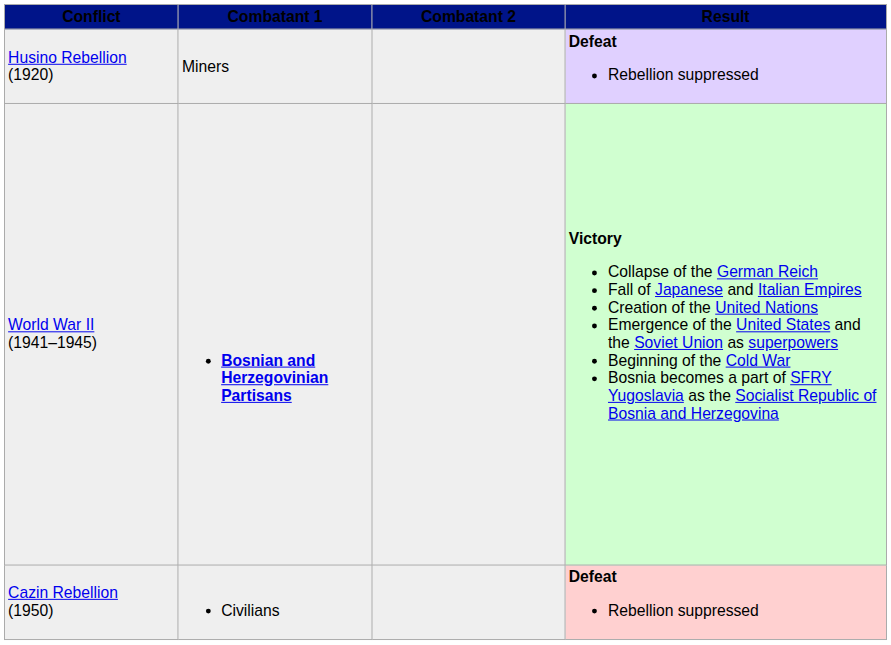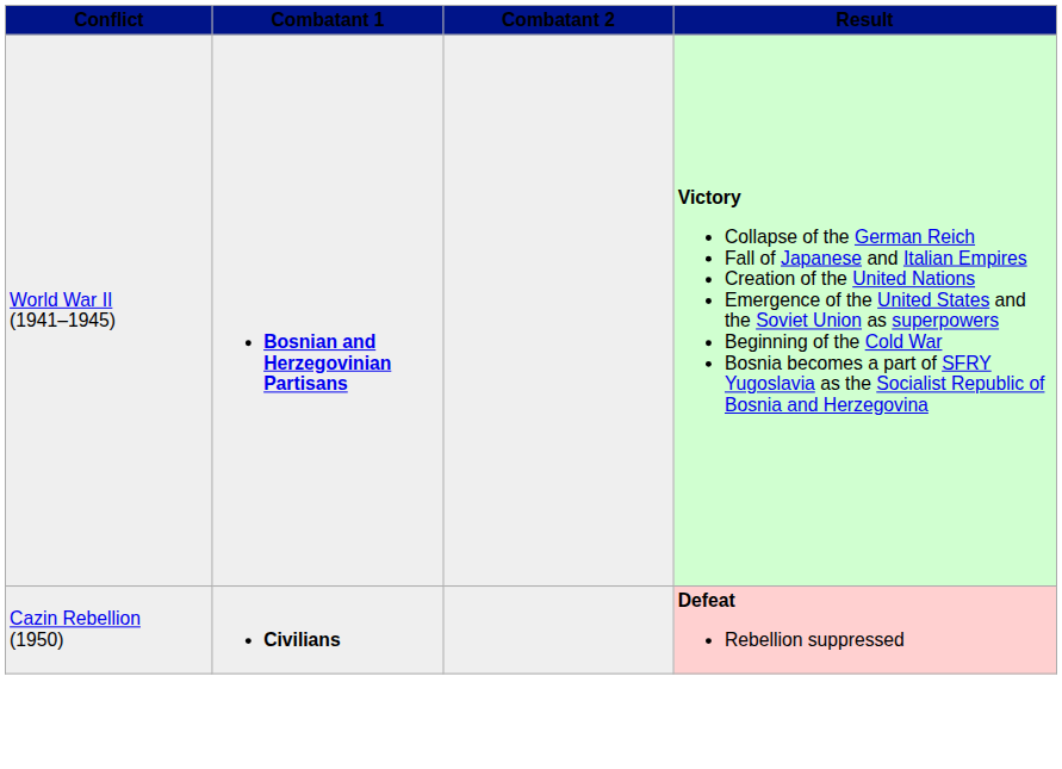 <table class="wikitable">
 <tr>
 <th style="background:#001489" width="170px"><span>Conflict</span></th>
 <th style="background:#001489" width="190px"><span>Combatant 1</span></th>
 <th style="background:#001489" width="190px"><span>Combatant 2</span></th>
 <th style="background:#001489" width="320px"><span>Result</span></th>
-</tr>
-<tr>
-<td style="background:#efefef"><a href='#'>Husino Rebellion</a><br>(1920)</td>
-<td style="background:#efefef"> Miners</td>
-<td style="background:#efefef"></td>
-<td style="background:#E0D0FF"><strong>Defeat</strong><br><ul><li>Rebellion suppressed</li></ul></td>
 </tr>
 <tr>
 <td style="background:#efefef"><a href='#'>World War II</a><br>(1941–1945)</td>
 <td style="background:#efefef"><strong><br><br><br><br><br><br><br><br><br><br><br><br><br><ul><li> <a href='#'>Bosnian and Herzegovinian Partisans</a></li></ul><br><br><br><br><br><br><br><br></strong></td>
 <td style="background:#efefef"><br><br><br><br><br><br><br><br><br><br><br></td>
 <td style="background:#D0FFD0"><strong>Victory</strong><br><ul><li>Collapse of the <a href='#'>German Reich</a></li><li>Fall of <a href='#'>Japanese</a> and <a href='#'>Italian Empires</a></li><li>Creation of the <a href='#'>United Nations</a></li><li>Emergence of the <a href='#'>United States</a> and the <a href='#'>Soviet Union</a> as <a href='#'>superpowers</a></li><li>Beginning of the <a href='#'>Cold War</a></li><li>Bosnia becomes a part of <a href='#'>SFRY Yugoslavia</a> as the <a href='#'>Socialist Republic of Bosnia and Herzegovina</a></li></ul></td>
 </tr>
 <tr>
 <td style="background:#efefef"><a href='#'>Cazin Rebellion</a><br>(1950)</td>
-<td style="background:#efefef"><br><ul><li>Civilians</li></ul></td>
+<td style="background:#efefef"><strong><br><ul><li>Civilians</li></ul></strong></td>
 <td style="background:#efefef"></td>
 <td style="background:#FFD0D0"><strong>Defeat</strong><br><ul><li>Rebellion suppressed</li></ul></td>
 </tr>
 </table>
